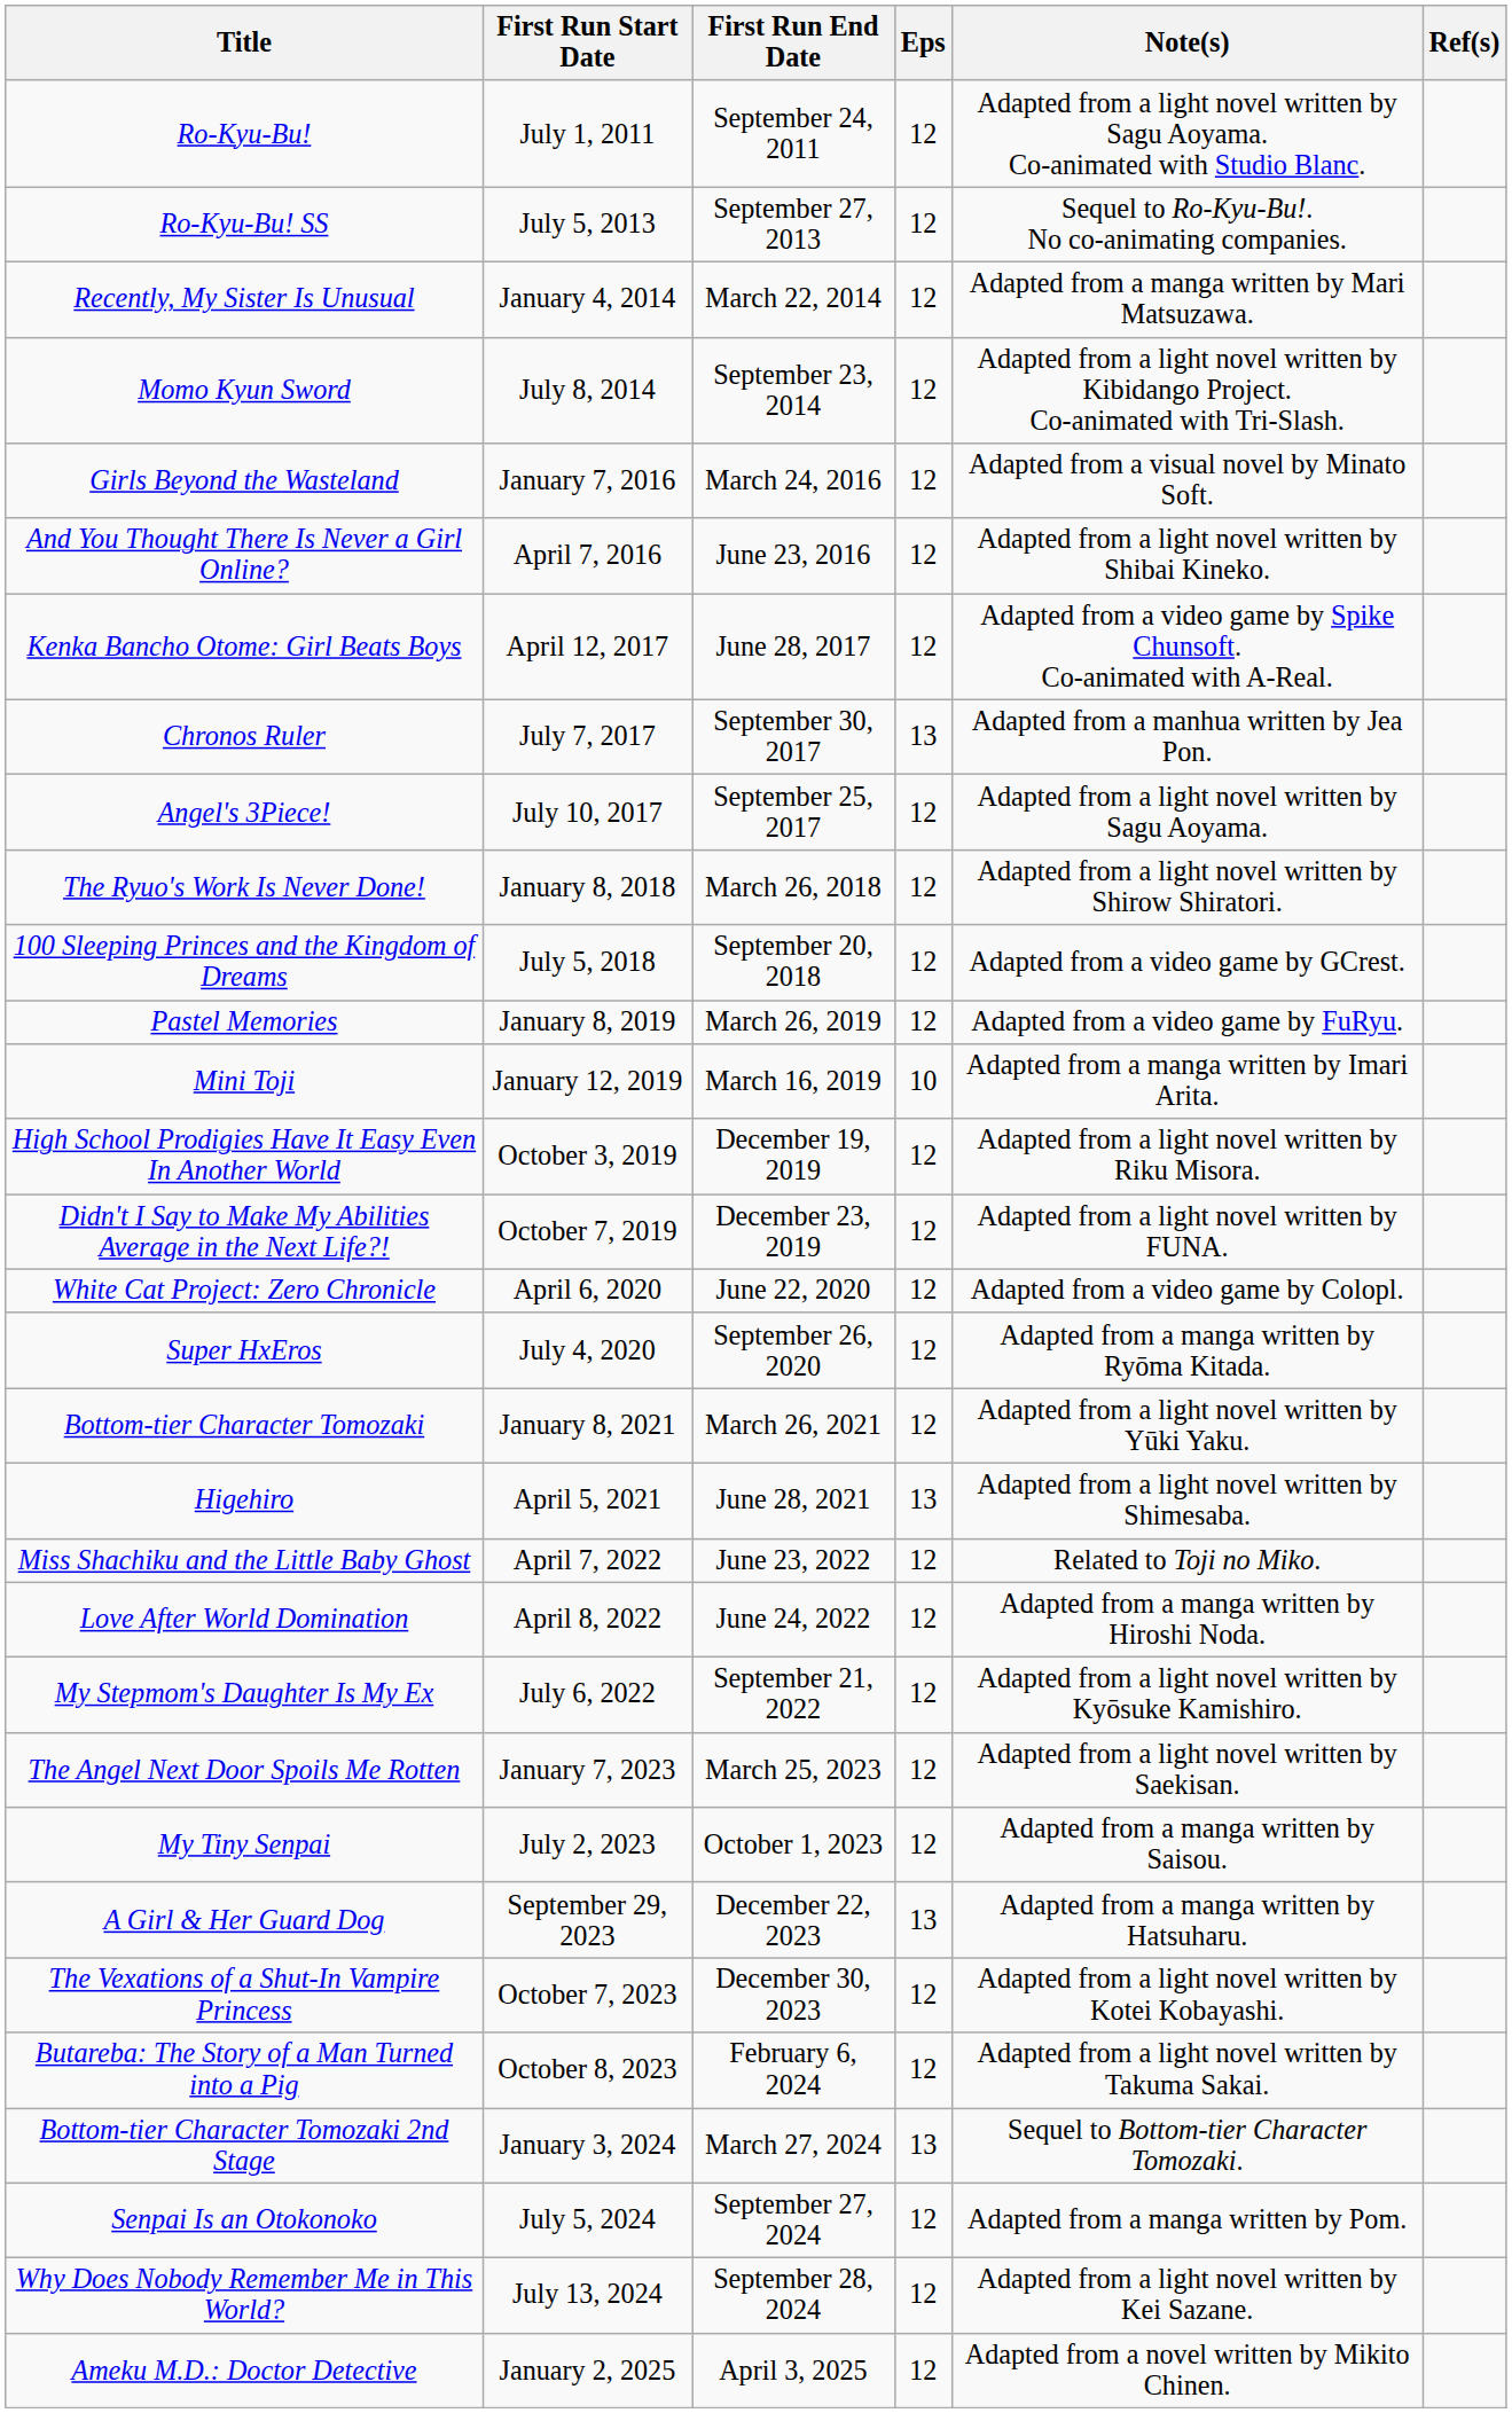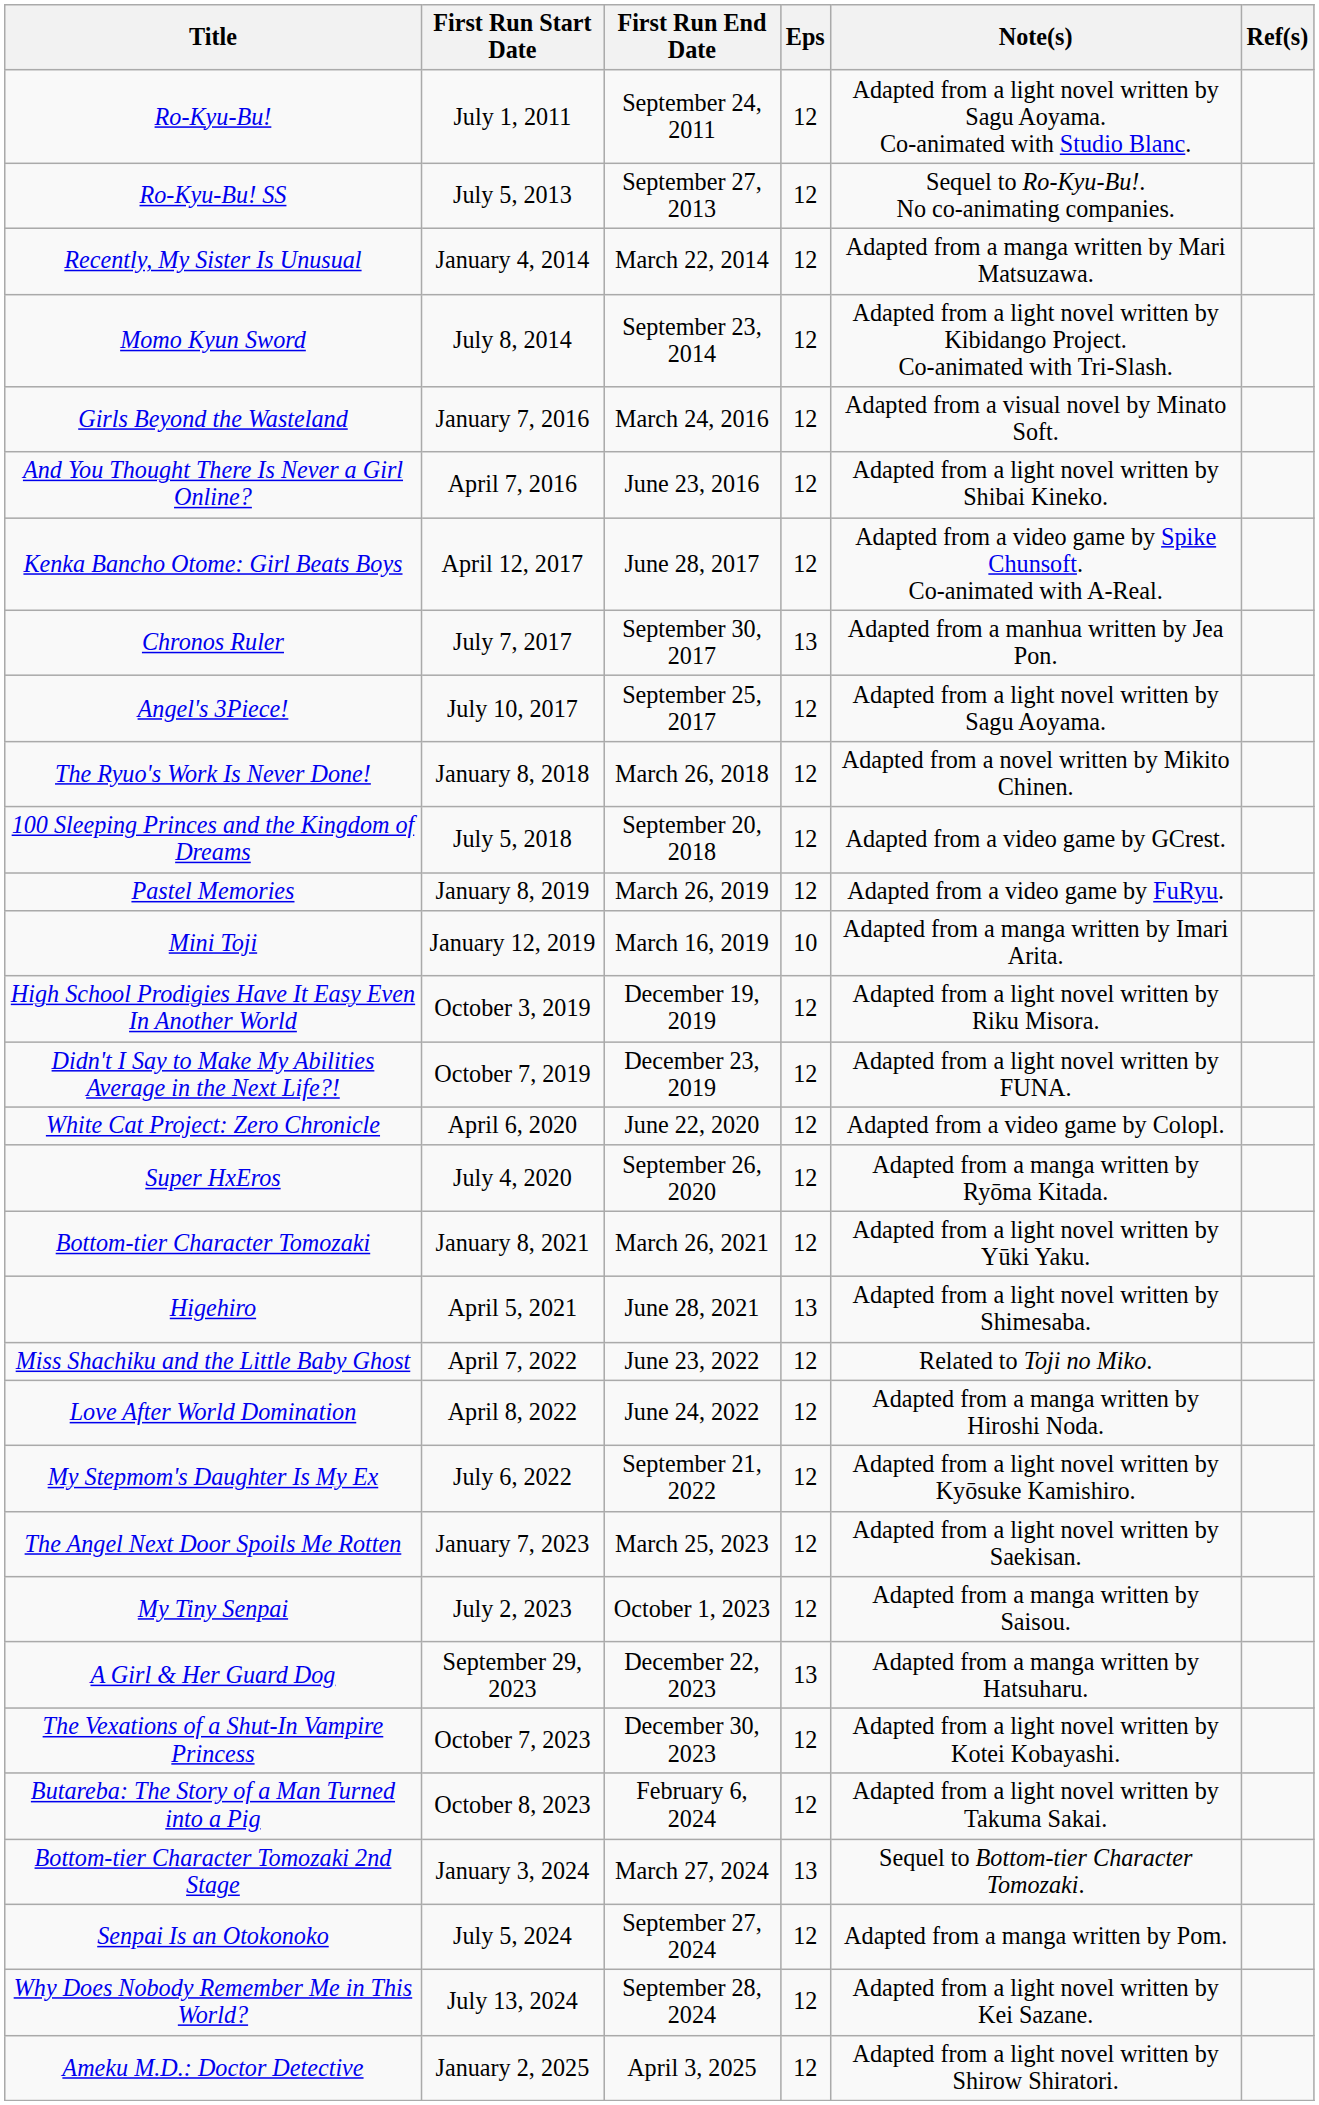 <table class="wikitable" style="text-align:center; margin=auto;">
 <tr>
 <th>Title</th>
 <th>First Run Start Date</th>
 <th>First Run End Date</th>
 <th>Eps</th>
 <th>Note(s)</th>
 <th>Ref(s)</th>
 </tr>
 <tr>
 <td><em><a href='#'>Ro-Kyu-Bu!</a></em></td>
 <td>July 1, 2011</td>
 <td>September 24, 2011</td>
 <td>12</td>
 <td>Adapted from a light novel written by Sagu Aoyama.<br>Co-animated with <a href='#'>Studio Blanc</a>.</td>
 <td></td>
 </tr>
 <tr>
 <td><em><a href='#'>Ro-Kyu-Bu! SS</a></em></td>
 <td>July 5, 2013</td>
 <td>September 27, 2013</td>
 <td>12</td>
 <td>Sequel to <em>Ro-Kyu-Bu!</em>. <br>No co-animating companies.</td>
 <td></td>
 </tr>
 <tr>
 <td><em><a href='#'>Recently, My Sister Is Unusual</a></em></td>
 <td>January 4, 2014</td>
 <td>March 22, 2014</td>
 <td>12</td>
 <td>Adapted from a manga written by Mari Matsuzawa.</td>
 <td></td>
 </tr>
 <tr>
 <td><em><a href='#'>Momo Kyun Sword</a></em></td>
 <td>July 8, 2014</td>
 <td>September 23, 2014</td>
 <td>12</td>
 <td>Adapted from a light novel written by Kibidango Project. <br>Co-animated with Tri-Slash.</td>
 <td></td>
 </tr>
 <tr>
 <td><em><a href='#'>Girls Beyond the Wasteland</a></em></td>
 <td>January 7, 2016</td>
 <td>March 24, 2016</td>
 <td>12</td>
 <td>Adapted from a visual novel by Minato Soft.</td>
 <td></td>
 </tr>
 <tr>
 <td><em><a href='#'>And You Thought There Is Never a Girl Online?</a></em></td>
 <td>April 7, 2016</td>
 <td>June 23, 2016</td>
 <td>12</td>
 <td>Adapted from a light novel written by Shibai Kineko.</td>
 <td></td>
 </tr>
 <tr>
 <td><em><a href='#'>Kenka Bancho Otome: Girl Beats Boys</a></em></td>
 <td>April 12, 2017</td>
 <td>June 28, 2017</td>
 <td>12</td>
 <td>Adapted from a video game by <a href='#'>Spike Chunsoft</a>. <br>Co-animated with A-Real.</td>
 <td></td>
 </tr>
 <tr>
 <td><em><a href='#'>Chronos Ruler</a></em></td>
 <td>July 7, 2017</td>
 <td>September 30, 2017</td>
 <td>13</td>
 <td>Adapted from a manhua written by Jea Pon.</td>
 <td></td>
 </tr>
 <tr>
 <td><em><a href='#'>Angel's 3Piece!</a></em></td>
 <td>July 10, 2017</td>
 <td>September 25, 2017</td>
 <td>12</td>
 <td>Adapted from a light novel written by Sagu Aoyama.</td>
 <td></td>
 </tr>
 <tr>
 <td><em><a href='#'>The Ryuo's Work Is Never Done!</a></em></td>
 <td>January 8, 2018</td>
 <td>March 26, 2018</td>
 <td>12</td>
-<td>Adapted from a light novel written by Shirow Shiratori.</td>
+<td>Adapted from a novel written by Mikito Chinen.</td>
 <td></td>
 </tr>
 <tr>
 <td><em><a href='#'>100 Sleeping Princes and the Kingdom of Dreams</a></em></td>
 <td>July 5, 2018</td>
 <td>September 20, 2018</td>
 <td>12</td>
 <td>Adapted from a video game by GCrest.</td>
 <td></td>
 </tr>
 <tr>
 <td><em><a href='#'>Pastel Memories</a></em></td>
 <td>January 8, 2019</td>
 <td>March 26, 2019</td>
 <td>12</td>
 <td>Adapted from a video game by <a href='#'>FuRyu</a>.</td>
 <td></td>
 </tr>
 <tr>
 <td><em><a href='#'>Mini Toji</a></em></td>
 <td>January 12, 2019</td>
 <td>March 16, 2019</td>
 <td>10</td>
 <td>Adapted from a manga written by Imari Arita.</td>
 <td></td>
 </tr>
 <tr>
 <td><em><a href='#'>High School Prodigies Have It Easy Even In Another World</a></em></td>
 <td>October 3, 2019</td>
 <td>December 19, 2019</td>
 <td>12</td>
 <td>Adapted from a light novel written by Riku Misora.</td>
 <td></td>
 </tr>
 <tr>
 <td><em><a href='#'>Didn't I Say to Make My Abilities Average in the Next Life?!</a></em></td>
 <td>October 7, 2019</td>
 <td>December 23, 2019</td>
 <td>12</td>
 <td>Adapted from a light novel written by FUNA.</td>
 <td></td>
 </tr>
 <tr>
 <td><em><a href='#'>White Cat Project: Zero Chronicle</a></em></td>
 <td>April 6, 2020</td>
 <td>June 22, 2020</td>
 <td>12</td>
 <td>Adapted from a video game by Colopl.</td>
 <td></td>
 </tr>
 <tr>
 <td><em><a href='#'>Super HxEros</a></em></td>
 <td>July 4, 2020</td>
 <td>September 26, 2020</td>
 <td>12</td>
 <td>Adapted from a manga written by Ryōma Kitada.</td>
 <td></td>
 </tr>
 <tr>
 <td><em><a href='#'>Bottom-tier Character Tomozaki</a></em></td>
 <td>January 8, 2021</td>
 <td>March 26, 2021</td>
 <td>12</td>
 <td>Adapted from a light novel written by Yūki Yaku.</td>
 <td></td>
 </tr>
 <tr>
 <td><em><a href='#'>Higehiro</a></em></td>
 <td>April 5, 2021</td>
 <td>June 28, 2021</td>
 <td>13</td>
 <td>Adapted from a light novel written by Shimesaba.</td>
 <td></td>
 </tr>
 <tr>
 <td><em><a href='#'>Miss Shachiku and the Little Baby Ghost</a></em></td>
 <td>April 7, 2022</td>
 <td>June 23, 2022</td>
 <td>12</td>
 <td>Related to <em>Toji no Miko</em>.</td>
 <td></td>
 </tr>
 <tr>
 <td><em><a href='#'>Love After World Domination</a></em></td>
 <td>April 8, 2022</td>
 <td>June 24, 2022</td>
 <td>12</td>
 <td>Adapted from a manga written by Hiroshi Noda.</td>
 <td></td>
 </tr>
 <tr>
 <td><em><a href='#'>My Stepmom's Daughter Is My Ex</a></em></td>
 <td>July 6, 2022</td>
 <td>September 21, 2022</td>
 <td>12</td>
 <td>Adapted from a light novel written by Kyōsuke Kamishiro.</td>
 <td></td>
 </tr>
 <tr>
 <td><em><a href='#'>The Angel Next Door Spoils Me Rotten</a></em></td>
 <td>January 7, 2023</td>
 <td>March 25, 2023</td>
 <td>12</td>
 <td>Adapted from a light novel written by Saekisan.</td>
 <td></td>
 </tr>
 <tr>
 <td><em><a href='#'>My Tiny Senpai</a></em></td>
 <td>July 2, 2023</td>
 <td>October 1, 2023</td>
 <td>12</td>
 <td>Adapted from a manga written by Saisou.</td>
 <td></td>
 </tr>
 <tr>
 <td><em><a href='#'>A Girl & Her Guard Dog</a></em></td>
 <td>September 29, 2023</td>
 <td>December 22, 2023</td>
 <td>13</td>
 <td>Adapted from a manga written by Hatsuharu.</td>
 <td></td>
 </tr>
 <tr>
 <td><em><a href='#'>The Vexations of a Shut-In Vampire Princess</a></em></td>
 <td>October 7, 2023</td>
 <td>December 30, 2023</td>
 <td>12</td>
 <td>Adapted from a light novel written by Kotei Kobayashi.</td>
 <td></td>
 </tr>
 <tr>
 <td><em><a href='#'>Butareba: The Story of a Man Turned into a Pig</a></em></td>
 <td>October 8, 2023</td>
 <td>February 6, 2024</td>
 <td>12</td>
 <td>Adapted from a light novel written by Takuma Sakai.</td>
 <td></td>
 </tr>
 <tr>
 <td><em><a href='#'>Bottom-tier Character Tomozaki 2nd Stage</a></em></td>
 <td>January 3, 2024</td>
 <td>March 27, 2024</td>
 <td>13</td>
 <td>Sequel to <em>Bottom-tier Character Tomozaki</em>.</td>
 <td></td>
 </tr>
 <tr>
 <td><em><a href='#'>Senpai Is an Otokonoko</a></em></td>
 <td>July 5, 2024</td>
 <td>September 27, 2024</td>
 <td>12</td>
 <td>Adapted from a manga written by Pom.</td>
 <td></td>
 </tr>
 <tr>
 <td><em><a href='#'>Why Does Nobody Remember Me in This World?</a></em></td>
 <td>July 13, 2024</td>
 <td>September 28, 2024</td>
 <td>12</td>
 <td>Adapted from a light novel written by Kei Sazane.</td>
 <td></td>
 </tr>
 <tr>
 <td><em><a href='#'>Ameku M.D.: Doctor Detective</a></em></td>
 <td>January 2, 2025</td>
 <td>April 3, 2025</td>
 <td>12</td>
-<td>Adapted from a novel written by Mikito Chinen.</td>
+<td>Adapted from a light novel written by Shirow Shiratori.</td>
 <td></td>
 </tr>
 <tr>
 </tr>
 </table>
